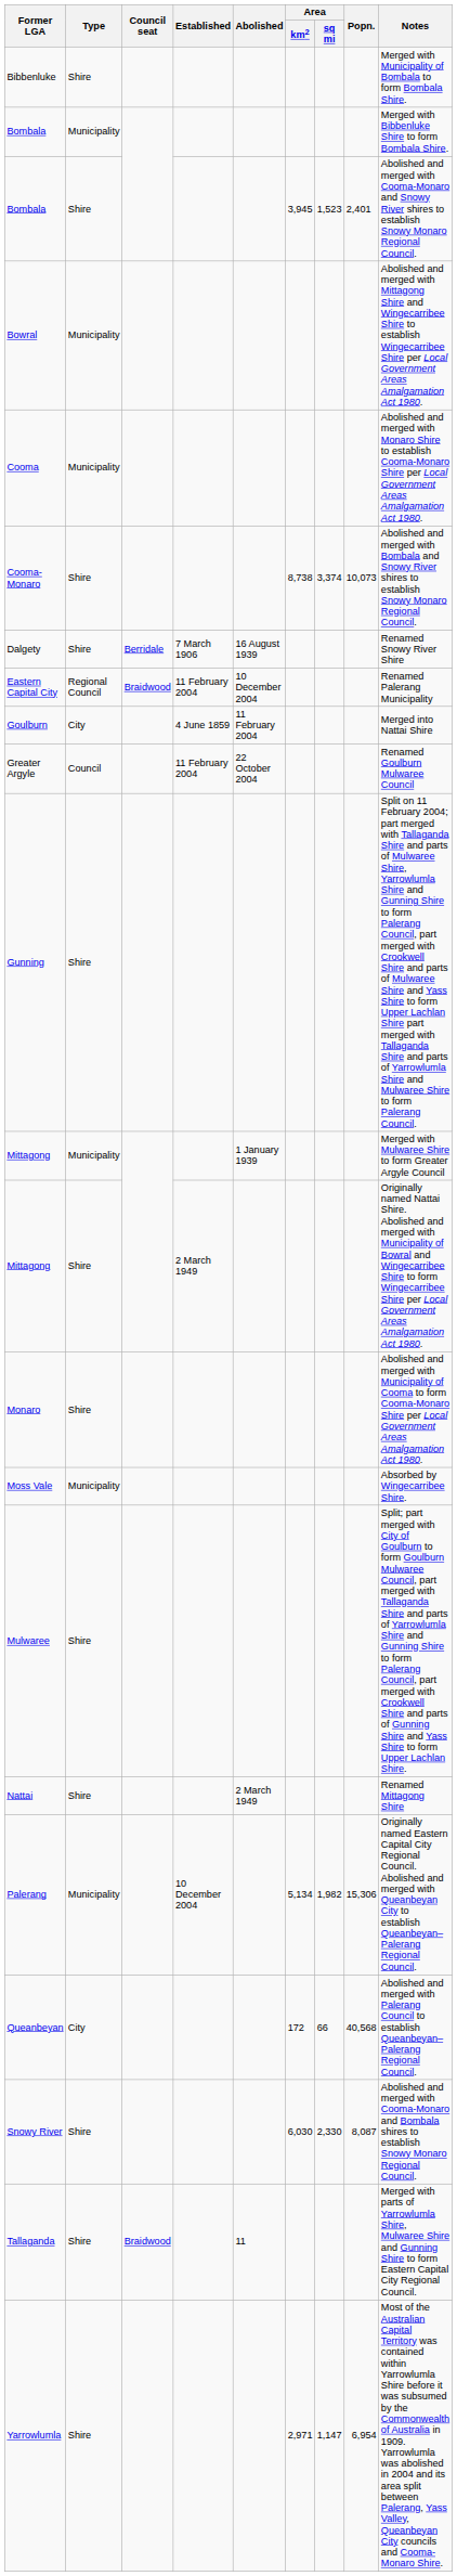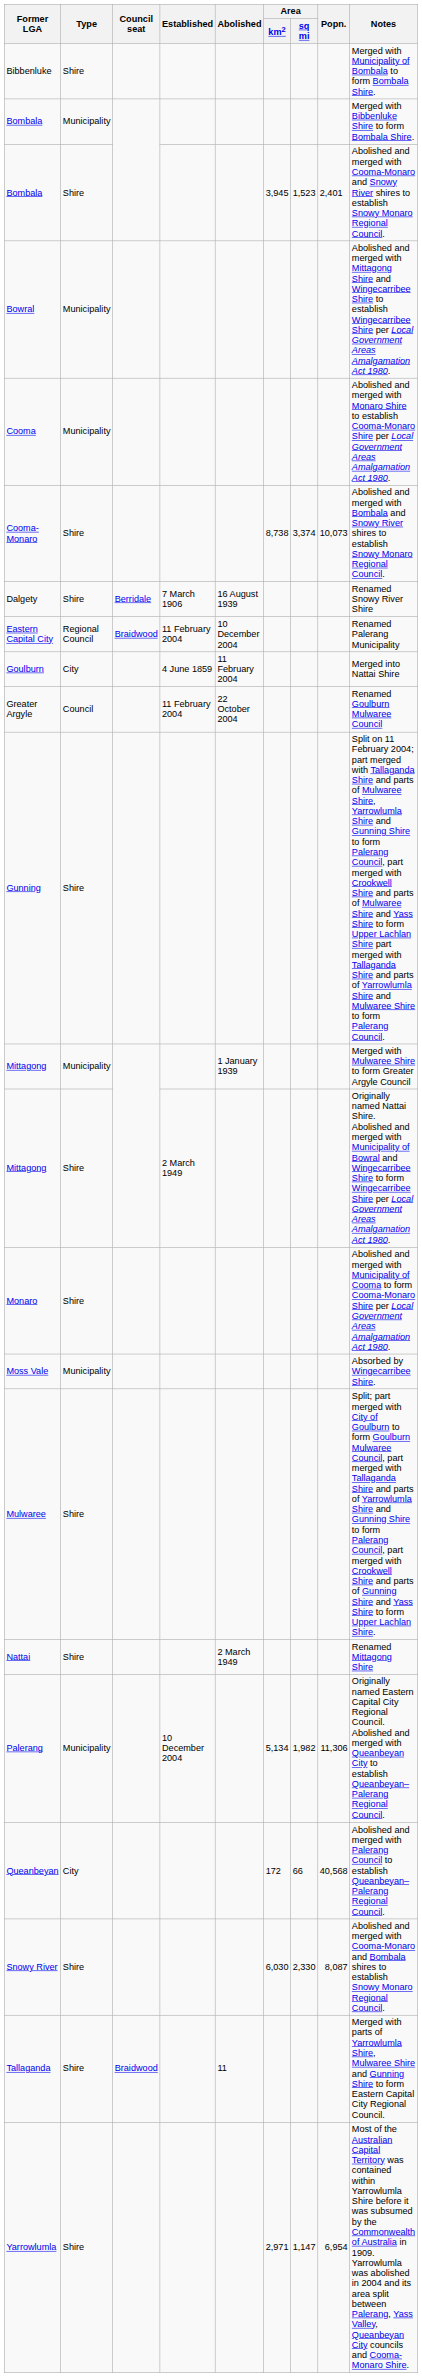 <table class="wikitable sortable">
 <tr>
 <th rowspan="2">Former LGA</th>
 <th rowspan="2">Type</th>
 <th rowspan="2">Council<br>seat</th>
 <th rowspan="2">Established</th>
 <th rowspan="2">Abolished</th>
 <th colspan="2">Area</th>
 <th rowspan="2">Popn.<br></th>
 <th rowspan="2">Notes</th>
 </tr>
 <tr>
 <th><a href='#'>km<sup>2</sup></a></th>
 <th><a href='#'>sq mi</a></th>
 </tr>
 <tr>
 <td>Bibbenluke</td>
 <td>Shire</td>
 <td></td>
 <td></td>
 <td></td>
 <td></td>
 <td></td>
 <td></td>
 <td>Merged with <a href='#'>Municipality of Bombala</a> to form <a href='#'>Bombala Shire</a>.</td>
 </tr>
 <tr>
 <td><a href='#'>Bombala</a></td>
 <td>Municipality</td>
 <td rowspan="2"></td>
 <td></td>
 <td></td>
 <td></td>
 <td></td>
 <td></td>
 <td>Merged with <a href='#'>Bibbenluke Shire</a> to form <a href='#'>Bombala Shire</a>.</td>
 </tr>
 <tr>
 <td><a href='#'>Bombala</a></td>
 <td>Shire</td>
 <td></td>
 <td></td>
 <td>3,945</td>
 <td>1,523</td>
 <td>2,401<br></td>
 <td>Abolished and merged with <a href='#'>Cooma-Monaro</a> and <a href='#'>Snowy River</a> shires to establish <a href='#'>Snowy Monaro Regional Council</a>.</td>
 </tr>
 <tr>
 <td><a href='#'>Bowral</a></td>
 <td>Municipality</td>
 <td></td>
 <td></td>
 <td></td>
 <td></td>
 <td></td>
 <td></td>
 <td>Abolished and merged with <a href='#'>Mittagong Shire</a> and <a href='#'>Wingecarribee Shire</a> to establish <a href='#'>Wingecarribee Shire</a> per <em><a href='#'>Local Government Areas Amalgamation Act 1980</a></em>.</td>
 </tr>
 <tr>
 <td><a href='#'>Cooma</a></td>
 <td>Municipality</td>
 <td></td>
 <td></td>
 <td></td>
 <td></td>
 <td></td>
 <td></td>
 <td>Abolished and merged with <a href='#'>Monaro Shire</a> to establish <a href='#'>Cooma-Monaro Shire</a> per <em><a href='#'>Local Government Areas Amalgamation Act 1980</a></em>.</td>
 </tr>
 <tr>
 <td><a href='#'>Cooma-Monaro</a></td>
 <td>Shire</td>
 <td></td>
 <td></td>
 <td></td>
 <td>8,738</td>
 <td>3,374</td>
 <td>10,073<br></td>
 <td>Abolished and merged with <a href='#'>Bombala</a> and <a href='#'>Snowy River</a> shires to establish <a href='#'>Snowy Monaro Regional Council</a>.</td>
 </tr>
 <tr>
 <td>Dalgety</td>
 <td>Shire</td>
 <td><a href='#'>Berridale</a></td>
 <td>7 March 1906</td>
 <td>16 August 1939</td>
 <td></td>
 <td></td>
 <td></td>
 <td>Renamed Snowy River Shire</td>
 </tr>
 <tr>
 <td><a href='#'>Eastern Capital City</a></td>
 <td>Regional Council</td>
 <td><a href='#'>Braidwood</a></td>
 <td>11 February 2004</td>
 <td>10 December 2004 </td>
 <td></td>
 <td></td>
 <td></td>
 <td>Renamed Palerang Municipality</td>
 </tr>
 <tr>
 <td><a href='#'>Goulburn</a></td>
 <td>City</td>
 <td></td>
 <td>4 June 1859</td>
 <td>11 February 2004 </td>
 <td></td>
 <td></td>
 <td></td>
 <td>Merged into Nattai Shire</td>
 </tr>
 <tr>
 <td>Greater Argyle</td>
 <td>Council</td>
 <td></td>
 <td>11 February 2004 </td>
 <td>22 October 2004 </td>
 <td></td>
 <td></td>
 <td></td>
 <td>Renamed <a href='#'>Goulburn Mulwaree Council</a></td>
 </tr>
 <tr>
 <td><a href='#'>Gunning</a></td>
 <td>Shire</td>
 <td></td>
 <td></td>
 <td></td>
 <td></td>
 <td></td>
 <td></td>
 <td>Split on 11 February 2004; part merged with <a href='#'>Tallaganda Shire</a> and parts of <a href='#'>Mulwaree Shire</a>, <a href='#'>Yarrowlumla Shire</a> and <a href='#'>Gunning Shire</a> to form <a href='#'>Palerang Council</a>, part merged with <a href='#'>Crookwell Shire</a> and parts of <a href='#'>Mulwaree Shire</a> and <a href='#'>Yass Shire</a> to form <a href='#'>Upper Lachlan Shire</a> part merged with <a href='#'>Tallaganda Shire</a> and parts of <a href='#'>Yarrowlumla Shire</a> and <a href='#'>Mulwaree Shire</a> to form <a href='#'>Palerang Council</a>.</td>
 </tr>
 <tr>
 <td><a href='#'>Mittagong</a></td>
 <td>Municipality</td>
 <td rowspan="2"></td>
 <td></td>
 <td>1 January 1939</td>
 <td></td>
 <td></td>
 <td></td>
 <td>Merged with <a href='#'>Mulwaree Shire</a> to form Greater Argyle Council</td>
 </tr>
 <tr>
 <td><a href='#'>Mittagong</a></td>
 <td>Shire</td>
 <td>2 March 1949</td>
 <td></td>
 <td></td>
 <td></td>
 <td></td>
 <td>Originally named Nattai Shire. Abolished and merged with <a href='#'>Municipality of Bowral</a> and <a href='#'>Wingecarribee Shire</a> to form <a href='#'>Wingecarribee Shire</a> per <em><a href='#'>Local Government Areas Amalgamation Act 1980</a></em>.</td>
 </tr>
 <tr>
 <td><a href='#'>Monaro</a></td>
 <td>Shire</td>
 <td></td>
 <td></td>
 <td></td>
 <td></td>
 <td></td>
 <td></td>
 <td>Abolished and merged with <a href='#'>Municipality of Cooma</a> to form <a href='#'>Cooma-Monaro Shire</a> per <em><a href='#'>Local Government Areas Amalgamation Act 1980</a></em>.</td>
 </tr>
 <tr>
 <td><a href='#'>Moss Vale</a></td>
 <td>Municipality</td>
 <td></td>
 <td></td>
 <td></td>
 <td></td>
 <td></td>
 <td></td>
 <td>Absorbed by <a href='#'>Wingecarribee Shire</a>.</td>
 </tr>
 <tr>
 <td><a href='#'>Mulwaree</a></td>
 <td>Shire</td>
 <td></td>
 <td></td>
 <td></td>
 <td></td>
 <td></td>
 <td></td>
 <td>Split; part merged with <a href='#'>City of Goulburn</a> to form <a href='#'>Goulburn Mulwaree Council</a>, part merged with <a href='#'>Tallaganda Shire</a> and parts of <a href='#'>Yarrowlumla Shire</a> and <a href='#'>Gunning Shire</a> to form <a href='#'>Palerang Council</a>, part merged with <a href='#'>Crookwell Shire</a> and parts of <a href='#'>Gunning Shire</a> and <a href='#'>Yass Shire</a> to form <a href='#'>Upper Lachlan Shire</a>.</td>
 </tr>
 <tr>
 <td><a href='#'>Nattai</a></td>
 <td>Shire</td>
 <td></td>
 <td></td>
 <td>2 March 1949</td>
 <td></td>
 <td></td>
 <td></td>
 <td>Renamed <a href='#'>Mittagong Shire</a></td>
 </tr>
 <tr>
 <td><a href='#'>Palerang</a></td>
 <td>Municipality</td>
 <td></td>
 <td>10 December 2004 </td>
 <td></td>
 <td>5,134</td>
 <td>1,982</td>
-<td align="right">15,306<br></td>
+<td align="right">11,306<br></td>
 <td>Originally named Eastern Capital City Regional Council. Abolished and merged with <a href='#'>Queanbeyan City</a> to establish <a href='#'>Queanbeyan–Palerang Regional Council</a>.</td>
 </tr>
 <tr>
 <td><a href='#'>Queanbeyan</a></td>
 <td>City</td>
 <td></td>
 <td></td>
 <td></td>
 <td>172</td>
 <td>66</td>
 <td align="right">40,568<br></td>
 <td>Abolished and merged with <a href='#'>Palerang Council</a> to establish <a href='#'>Queanbeyan–Palerang Regional Council</a>.</td>
 </tr>
 <tr>
 <td><a href='#'>Snowy River</a></td>
 <td>Shire</td>
 <td></td>
 <td></td>
 <td></td>
 <td>6,030</td>
 <td>2,330</td>
 <td align="right">8,087<br></td>
 <td>Abolished and merged with <a href='#'>Cooma-Monaro</a> and <a href='#'>Bombala</a> shires to establish <a href='#'>Snowy Monaro Regional Council</a>.</td>
 </tr>
 <tr>
 <td><a href='#'>Tallaganda</a></td>
 <td>Shire</td>
 <td><a href='#'>Braidwood</a></td>
 <td></td>
 <td>11 </td>
 <td></td>
 <td></td>
 <td></td>
 <td>Merged with parts of <a href='#'>Yarrowlumla Shire</a>, <a href='#'>Mulwaree Shire</a> and <a href='#'>Gunning Shire</a> to form Eastern Capital City Regional Council.</td>
 </tr>
 <tr>
 <td><a href='#'>Yarrowlumla</a></td>
 <td>Shire</td>
 <td></td>
 <td></td>
 <td></td>
 <td>2,971</td>
 <td>1,147</td>
 <td align="right">6,954<br></td>
 <td>Most of the <a href='#'>Australian Capital Territory</a> was contained within Yarrowlumla Shire before it was subsumed by the <a href='#'>Commonwealth of Australia</a> in 1909. Yarrowlumla was abolished in 2004 and its area split between <a href='#'>Palerang</a>, <a href='#'>Yass Valley</a>, <a href='#'>Queanbeyan City</a> councils and <a href='#'>Cooma-Monaro Shire</a>.</td>
 </tr>
 </table>
